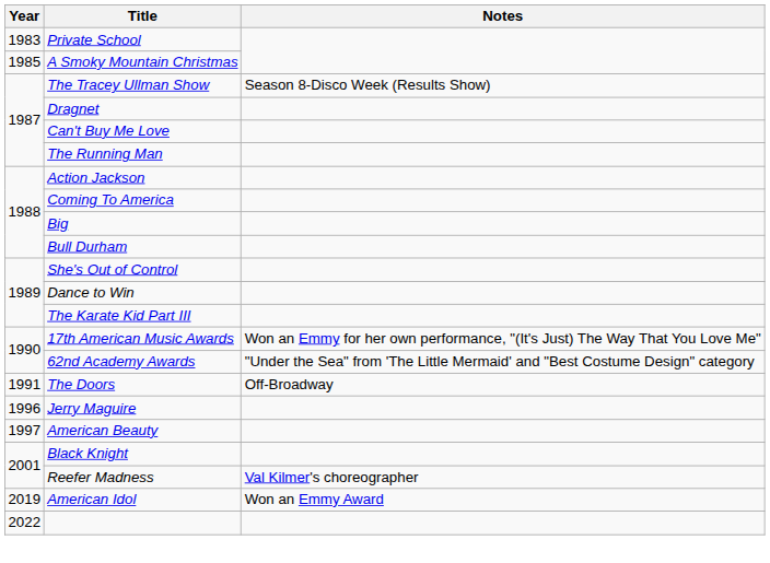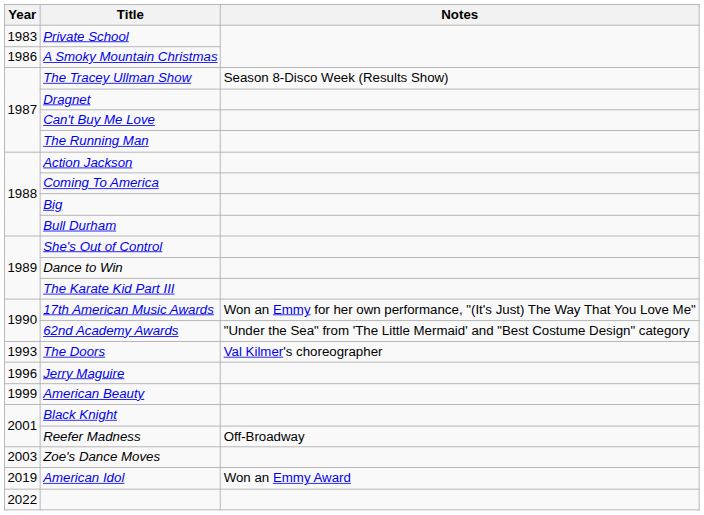 <table class= "wikitable sortable">
 <tr>
 <th>Year</th>
 <th>Title</th>
 <th>Notes</th>
 </tr>
 <tr>
 <td>1983</td>
 <td><em><a href='#'>Private School</a></em></td>
 </tr>
 <tr>
-<td>1985</td>
+<td>1986</td>
 <td><em><a href='#'>A Smoky Mountain Christmas</a></em></td>
 </tr>
 <tr>
 <td rowspan="4">1987</td>
 <td><em><a href='#'>The Tracey Ullman Show</a></em></td>
 <td>Season 8-Disco Week (Results Show)</td>
 </tr>
 <tr>
 <td><em><a href='#'>Dragnet</a></em></td>
 <td></td>
 </tr>
 <tr>
 <td><em><a href='#'>Can't Buy Me Love</a></em></td>
 <td></td>
 </tr>
 <tr>
 <td><em><a href='#'>The Running Man</a></em></td>
 <td></td>
 </tr>
 <tr>
 <td rowspan="4">1988</td>
 <td><em><a href='#'>Action Jackson</a></em></td>
 <td></td>
 </tr>
 <tr>
 <td><em><a href='#'>Coming To America</a></em></td>
 <td></td>
 </tr>
 <tr>
 <td><em><a href='#'>Big</a></em></td>
 <td></td>
 </tr>
 <tr>
 <td><em><a href='#'>Bull Durham</a></em></td>
 <td></td>
 </tr>
 <tr>
 <td rowspan="3">1989</td>
 <td><em><a href='#'>She's Out of Control</a></em></td>
 <td></td>
 </tr>
 <tr>
 <td><em>Dance to Win</em></td>
 <td></td>
 </tr>
 <tr>
 <td><em><a href='#'>The Karate Kid Part III</a></em></td>
 <td></td>
 </tr>
 <tr>
 <td rowspan="2">1990</td>
 <td><em><a href='#'>17th American Music Awards</a></em></td>
 <td>Won an <a href='#'>Emmy</a> for her own performance, "(It's Just) The Way That You Love Me"</td>
 </tr>
 <tr>
 <td><em><a href='#'>62nd Academy Awards</a></em></td>
 <td>"Under the Sea" from 'The Little Mermaid' and "Best Costume Design" category</td>
 </tr>
 <tr>
-<td>1991</td>
+<td>1993</td>
 <td><em><a href='#'>The Doors</a></em></td>
-<td>Off-Broadway</td>
+<td><a href='#'>Val Kilmer</a>'s choreographer</td>
 </tr>
 <tr>
 <td>1996</td>
 <td><em><a href='#'>Jerry Maguire</a></em></td>
 <td></td>
 </tr>
 <tr>
-<td>1997</td>
+<td>1999</td>
 <td><em><a href='#'>American Beauty</a></em></td>
 <td></td>
 </tr>
 <tr>
 <td rowspan="2">2001</td>
 <td><em><a href='#'>Black Knight</a></em></td>
 <td></td>
 </tr>
 <tr>
 <td><em>Reefer Madness</em></td>
-<td><a href='#'>Val Kilmer</a>'s choreographer</td>
+<td>Off-Broadway</td>
+</tr>
+<tr>
+<td>2003</td>
+<td><em>Zoe's Dance Moves</em></td>
+<td></td>
 </tr>
 <tr>
 <td>2019</td>
 <td><em><a href='#'>American Idol</a></em></td>
 <td>Won an <a href='#'>Emmy Award</a></td>
 </tr>
 <tr>
 <td>2022</td>
 <td><em></em></td>
 <td></td>
 </tr>
 </table>
